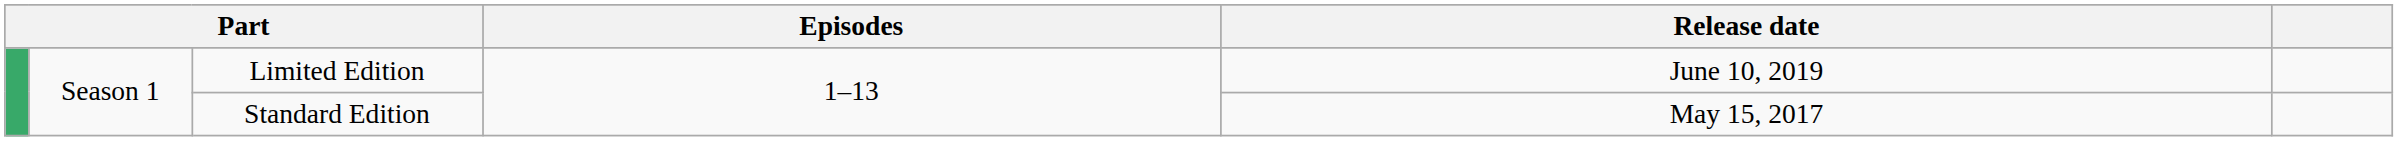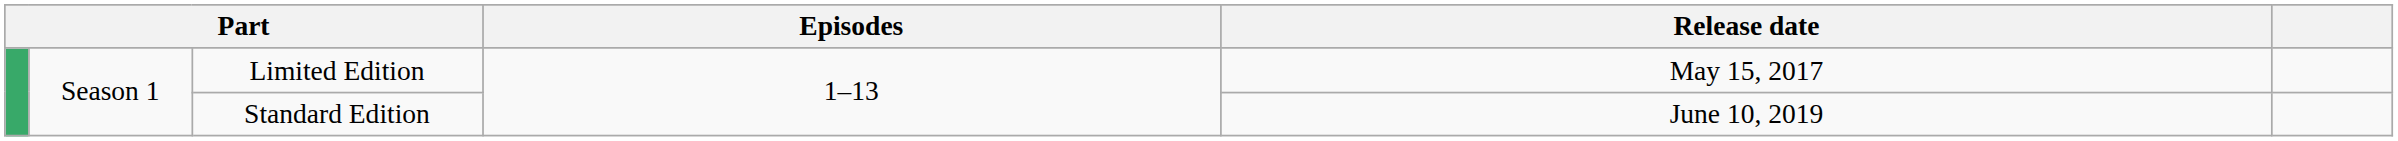 <table class="wikitable" style="text-align:center; width: 70%;">
 <tr>
 <th colspan="3" width="20%">Part</th>
 <th>Episodes</th>
 <th>Release date</th>
 <th width="5%"></th>
 </tr>
 <tr>
 <td rowspan="2" width="1%" style="background: #38A969"></td>
 <td rowspan="2">Season 1</td>
 <td>Limited Edition</td>
 <td rowspan="2">1–13</td>
-<td>June 10, 2019</td>
+<td>May 15, 2017</td>
 <td></td>
 </tr>
 <tr>
 <td>Standard Edition</td>
-<td>May 15, 2017</td>
+<td>June 10, 2019</td>
 <td></td>
 </tr>
 </table>
